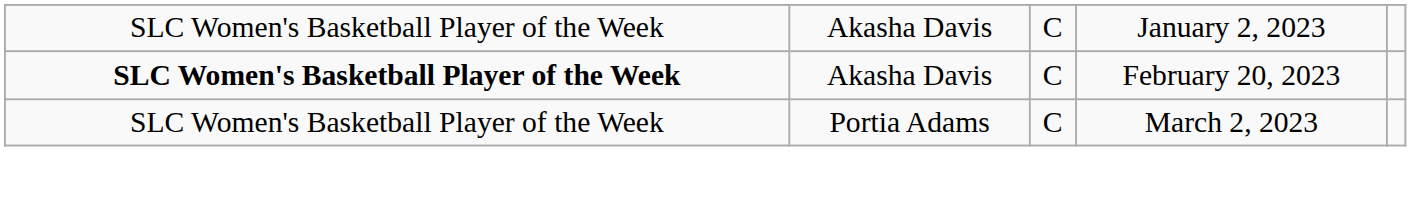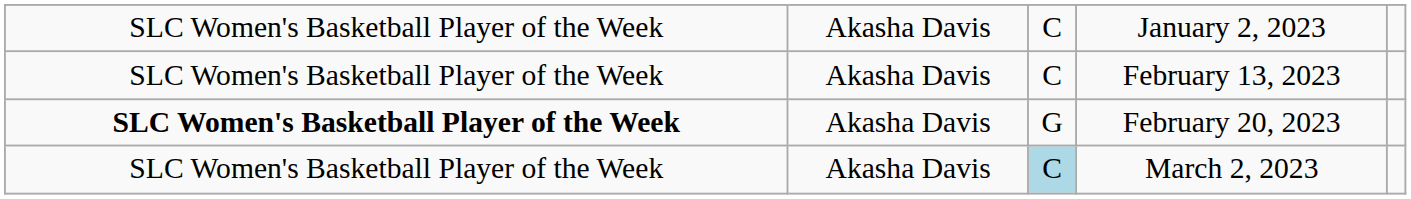 <table class="wikitable" style="width: 60%;text-align: center;">
 <tr align="center">
 <td rowspan="1">SLC Women's Basketball Player of the Week</td>
 <td>Akasha Davis</td>
 <td>C</td>
 <td>January 2, 2023</td>
 <td></td>
 </tr>
 <tr align="center">
+<td rowspan="1">SLC Women's Basketball Player of the Week</td>
+<td>Akasha Davis</td>
+<td>C</td>
+<td>February 13, 2023</td>
+<td></td>
+</tr>
+<tr align="center">
 <td rowspan="1"><strong>SLC Women's Basketball Player of the Week</strong></td>
 <td>Akasha Davis</td>
-<td>C</td>
+<td>G</td>
 <td>February 20, 2023</td>
 <td></td>
 </tr>
 <tr align="center">
 <td rowspan="1">SLC Women's Basketball Player of the Week</td>
-<td>Portia Adams</td>
-<td>C</td>
+<td>Akasha Davis</td>
+<td style="background: lightblue;">C</td>
 <td>March 2, 2023</td>
 <td></td>
 </tr>
 </table>
